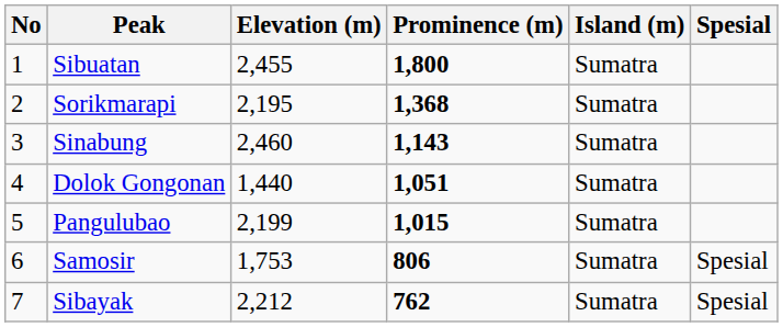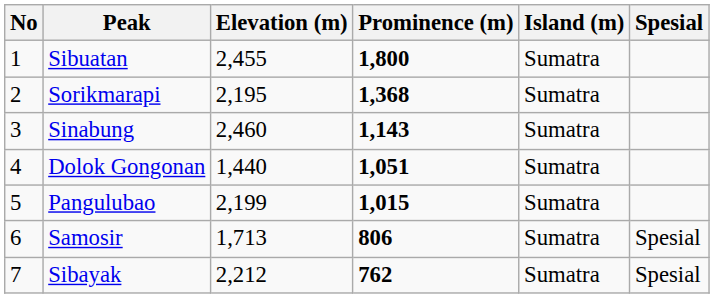 <table class="wikitable sortable">
 <tr>
 <th>No</th>
 <th>Peak</th>
 <th>Elevation (m)</th>
 <th>Prominence (m)</th>
 <th>Island (m)</th>
 <th>Spesial</th>
 </tr>
 <tr>
 <td>1</td>
 <td><a href='#'>Sibuatan</a></td>
 <td>2,455</td>
 <td><strong>1,800</strong></td>
 <td>Sumatra</td>
 <td></td>
 </tr>
 <tr>
 <td>2</td>
 <td><a href='#'>Sorikmarapi</a></td>
 <td>2,195</td>
 <td><strong>1,368</strong></td>
 <td>Sumatra</td>
 <td></td>
 </tr>
 <tr>
 <td>3</td>
 <td><a href='#'>Sinabung</a></td>
 <td>2,460</td>
 <td><strong>1,143</strong></td>
 <td>Sumatra</td>
 <td></td>
 </tr>
 <tr>
 <td>4</td>
 <td><a href='#'>Dolok Gongonan</a></td>
 <td>1,440</td>
 <td><strong>1,051</strong></td>
 <td>Sumatra</td>
 <td></td>
 </tr>
 <tr>
 <td>5</td>
 <td><a href='#'>Pangulubao</a></td>
 <td>2,199</td>
 <td><strong>1,015</strong></td>
 <td>Sumatra</td>
 <td></td>
 </tr>
 <tr>
 <td>6</td>
 <td><a href='#'>Samosir</a></td>
-<td>1,753</td>
+<td>1,713</td>
 <td><strong>806</strong></td>
 <td>Sumatra</td>
 <td>Spesial</td>
 </tr>
 <tr>
 <td>7</td>
 <td><a href='#'>Sibayak</a></td>
 <td>2,212</td>
 <td><strong>762</strong></td>
 <td>Sumatra</td>
 <td>Spesial</td>
 </tr>
 </table>
